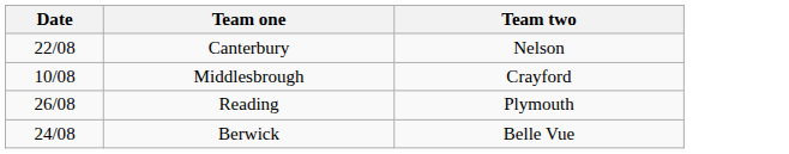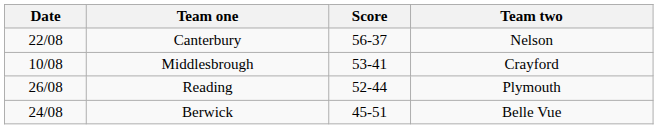 <table class="wikitable" style="text-align: center">
 <tr>
 <th width=80>Date</th>
 <th width=250>Team one</th>
+<th width=80>Score</th>
 <th width=250>Team two</th>
 </tr>
 <tr>
 <td>22/08</td>
 <td>Canterbury</td>
+<td>56-37</td>
 <td>Nelson</td>
 </tr>
 <tr>
 <td>10/08</td>
 <td>Middlesbrough</td>
+<td>53-41</td>
 <td>Crayford</td>
 </tr>
 <tr>
 <td>26/08</td>
 <td>Reading</td>
+<td>52-44</td>
 <td>Plymouth</td>
 </tr>
 <tr>
 <td>24/08</td>
 <td>Berwick</td>
+<td>45-51</td>
 <td>Belle Vue</td>
 </tr>
 </table>
